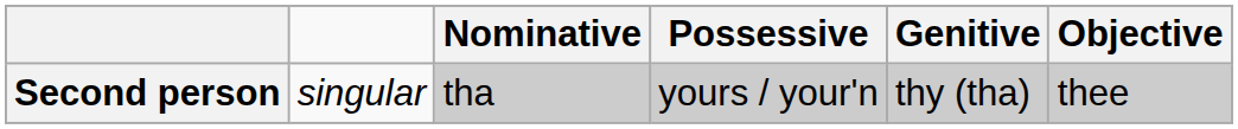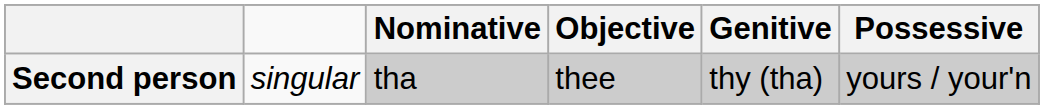 <table class=wikitable>
 <tr>
 <th></th>
 <td></td>
 <th>Nominative</th>
+<th>Objective</th>
+<th>Genitive</th>
 <th>Possessive</th>
-<th>Genitive</th>
-<th>Objective</th>
 </tr>
 <tr>
 <th>Second person</th>
 <td><em>singular</em></td>
 <td style="background:#ccc;">tha</td>
+<td style="background:#ccc;">thee</td>
+<td style="background:#ccc;">thy (tha)</td>
 <td style="background:#ccc;">yours / your'n</td>
-<td style="background:#ccc;">thy (tha)</td>
-<td style="background:#ccc;">thee</td>
 </tr>
 </table>
